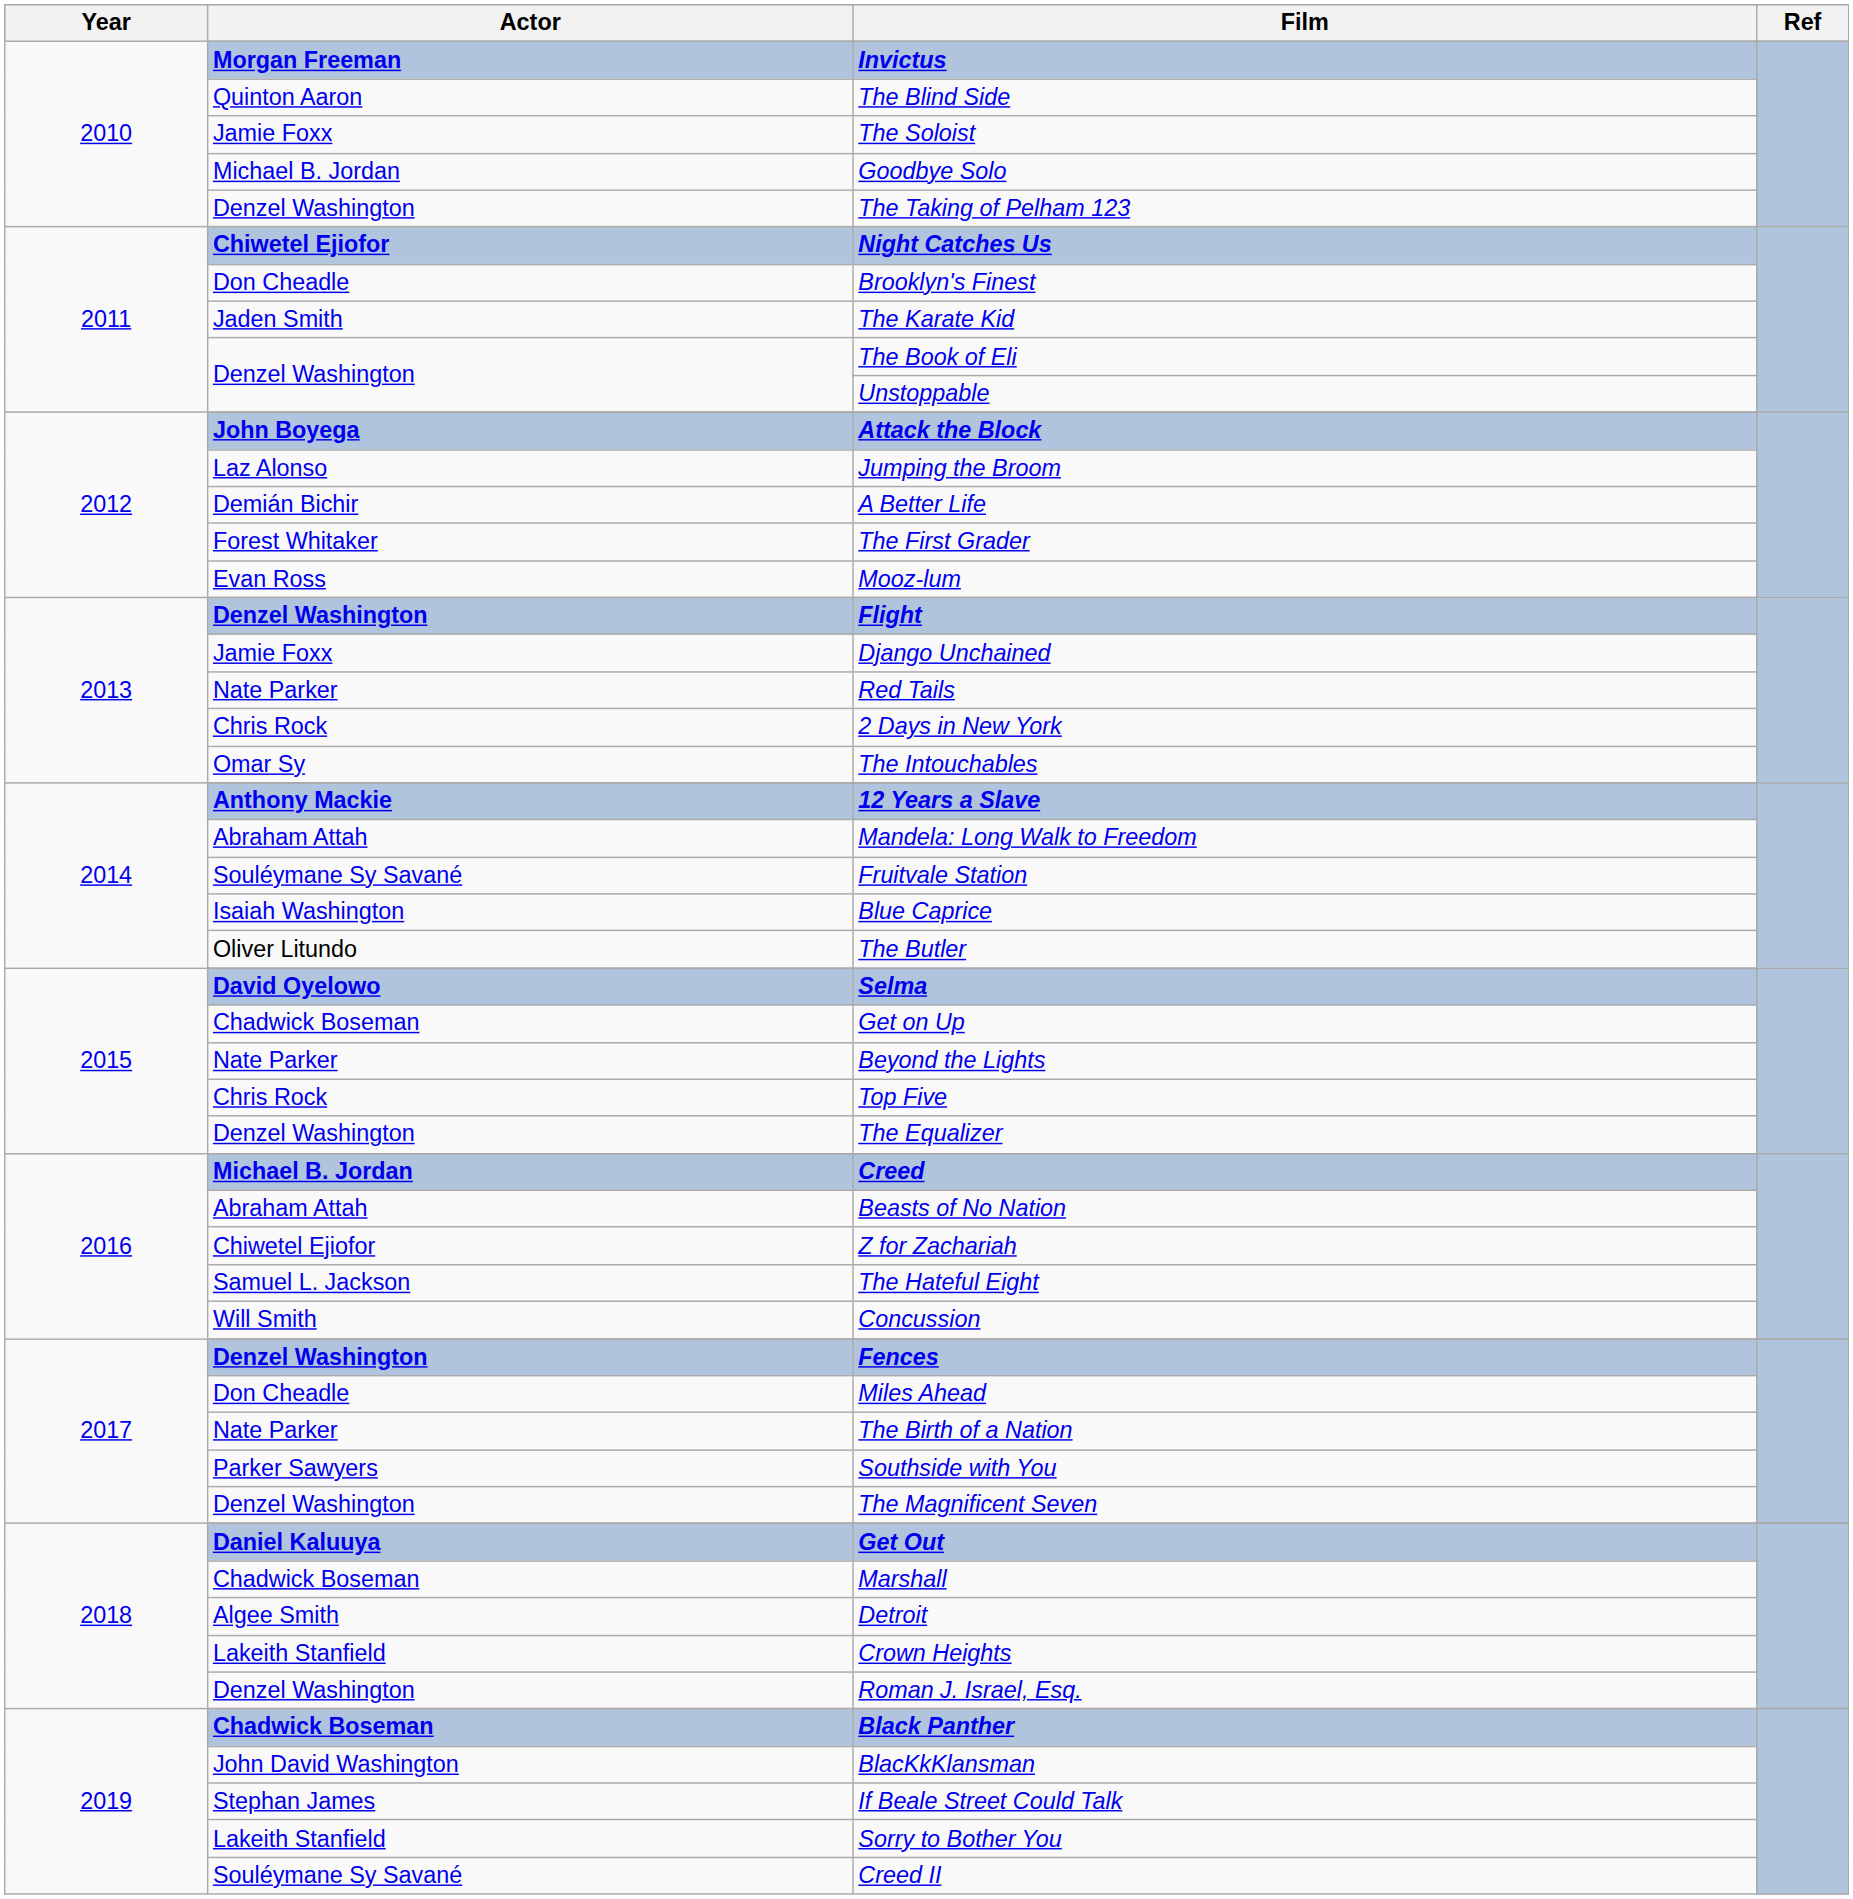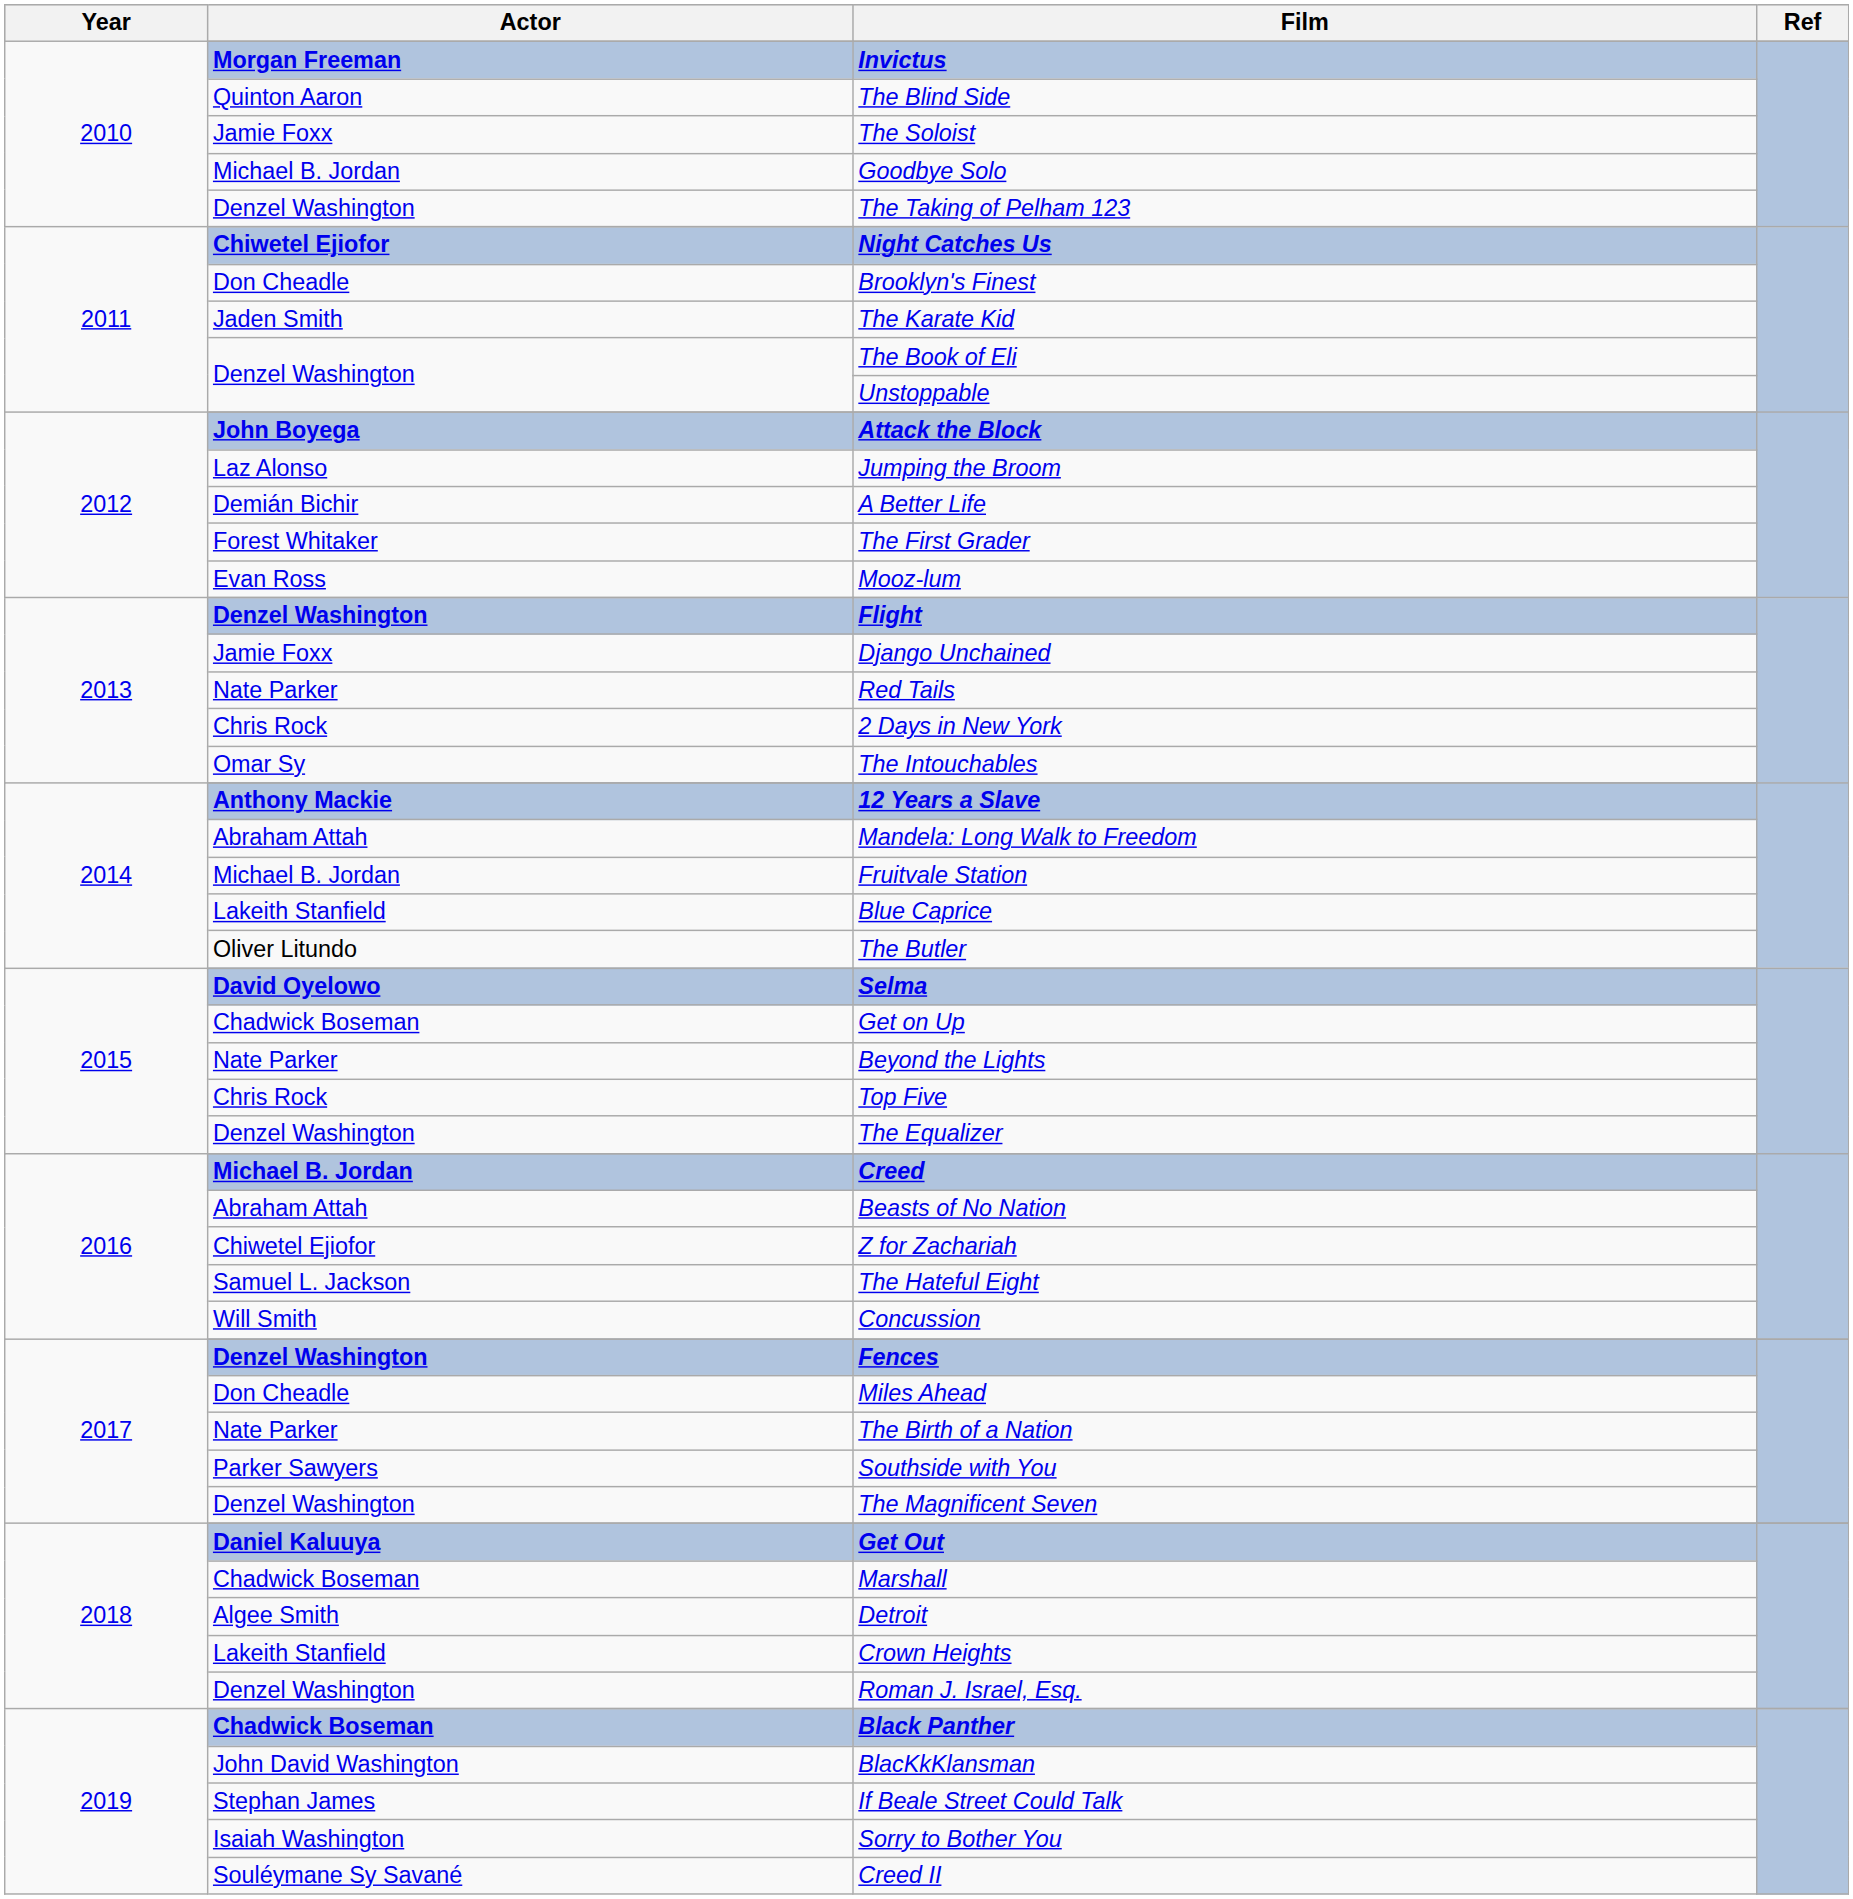 <table class="wikitable" style="width:100%;">
 <tr style="background:#bebebe;">
 <th style="width:11%;">Year</th>
 <th style="width:35%;">Actor</th>
 <th style="width:49%;">Film</th>
 <th style="width:5%;">Ref</th>
 </tr>
 <tr>
 <td rowspan="6" align="center"><a href='#'>2010</a></td>
 </tr>
 <tr style="background:#B0C4DE">
 <td><strong><a href='#'>Morgan Freeman</a> </strong></td>
 <td><strong><em><a href='#'>Invictus</a></em></strong></td>
 <td rowspan="6" align="center"></td>
 </tr>
 <tr>
 <td><a href='#'>Quinton Aaron</a></td>
 <td><em><a href='#'>The Blind Side</a></em></td>
 </tr>
 <tr>
 <td><a href='#'>Jamie Foxx</a></td>
 <td><em><a href='#'>The Soloist</a></em></td>
 </tr>
 <tr>
 <td><a href='#'>Michael B. Jordan</a></td>
 <td><em><a href='#'>Goodbye Solo</a></em></td>
 </tr>
 <tr>
 <td><a href='#'>Denzel Washington</a></td>
 <td><em><a href='#'>The Taking of Pelham 123</a></em></td>
 </tr>
 <tr>
 <td rowspan="6" align="center"><a href='#'>2011</a></td>
 </tr>
 <tr style="background:#B0C4DE">
 <td><strong><a href='#'>Chiwetel Ejiofor</a> </strong></td>
 <td><strong><em><a href='#'>Night Catches Us</a></em></strong></td>
 <td rowspan="6" align="center"></td>
 </tr>
 <tr>
 <td><a href='#'>Don Cheadle</a></td>
 <td><em><a href='#'>Brooklyn's Finest</a></em></td>
 </tr>
 <tr>
 <td><a href='#'>Jaden Smith</a></td>
 <td><em><a href='#'>The Karate Kid</a></em></td>
 </tr>
 <tr>
 <td rowspan=2><a href='#'>Denzel Washington</a></td>
 <td><em><a href='#'>The Book of Eli</a></em></td>
 </tr>
 <tr>
 <td><em><a href='#'>Unstoppable</a></em></td>
 </tr>
 <tr>
 <td rowspan="6" align="center"><a href='#'>2012</a></td>
 </tr>
 <tr style="background:#B0C4DE">
 <td><strong><a href='#'>John Boyega</a></strong></td>
 <td><strong><em><a href='#'>Attack the Block</a></em></strong></td>
 <td rowspan="6" align="center"></td>
 </tr>
 <tr>
 <td><a href='#'>Laz Alonso</a></td>
 <td><em><a href='#'>Jumping the Broom</a></em></td>
 </tr>
 <tr>
 <td><a href='#'>Demián Bichir</a></td>
 <td><em><a href='#'>A Better Life</a></em></td>
 </tr>
 <tr>
 <td><a href='#'>Forest Whitaker</a></td>
 <td><em><a href='#'>The First Grader</a></em></td>
 </tr>
 <tr>
 <td><a href='#'>Evan Ross</a></td>
 <td><em><a href='#'>Mooz-lum</a></em></td>
 </tr>
 <tr>
 <td rowspan="6" align="center"><a href='#'>2013</a></td>
 </tr>
 <tr style="background:#B0C4DE">
 <td><strong><a href='#'>Denzel Washington</a> </strong></td>
 <td><strong><em><a href='#'>Flight</a></em></strong></td>
 <td rowspan="6" align="center"></td>
 </tr>
 <tr>
 <td><a href='#'>Jamie Foxx</a></td>
 <td><em><a href='#'>Django Unchained</a></em></td>
 </tr>
 <tr>
 <td><a href='#'>Nate Parker</a></td>
 <td><em><a href='#'>Red Tails</a></em></td>
 </tr>
 <tr>
 <td><a href='#'>Chris Rock</a></td>
 <td><em><a href='#'>2 Days in New York</a></em></td>
 </tr>
 <tr>
 <td><a href='#'>Omar Sy</a></td>
 <td><em><a href='#'>The Intouchables</a></em></td>
 </tr>
 <tr>
 <td rowspan="6" align="center"><a href='#'>2014</a></td>
 </tr>
 <tr style="background:#B0C4DE">
 <td><strong><a href='#'>Anthony Mackie</a></strong></td>
 <td><strong><em><a href='#'>12 Years a Slave</a></em></strong></td>
 <td rowspan="6" align="center"></td>
 </tr>
 <tr>
 <td><a href='#'>Abraham Attah</a></td>
 <td><em><a href='#'>Mandela: Long Walk to Freedom</a></em></td>
 </tr>
 <tr>
-<td><a href='#'>Souléymane Sy Savané</a></td>
+<td><a href='#'>Michael B. Jordan</a></td>
 <td><em><a href='#'>Fruitvale Station</a></em></td>
 </tr>
 <tr>
-<td><a href='#'>Isaiah Washington</a></td>
+<td><a href='#'>Lakeith Stanfield</a></td>
 <td><em><a href='#'>Blue Caprice</a></em></td>
 </tr>
 <tr>
 <td>Oliver Litundo</td>
 <td><em><a href='#'>The Butler</a></em></td>
 </tr>
 <tr>
 <td rowspan="6" align="center"><a href='#'>2015</a></td>
 </tr>
 <tr style="background:#B0C4DE">
 <td><strong><a href='#'>David Oyelowo</a></strong></td>
 <td><strong><em><a href='#'>Selma</a></em></strong></td>
 <td rowspan="6" align="center"></td>
 </tr>
 <tr>
 <td><a href='#'>Chadwick Boseman</a></td>
 <td><em><a href='#'>Get on Up</a></em></td>
 </tr>
 <tr>
 <td><a href='#'>Nate Parker</a></td>
 <td><em><a href='#'>Beyond the Lights</a></em></td>
 </tr>
 <tr>
 <td><a href='#'>Chris Rock</a></td>
 <td><em><a href='#'>Top Five</a></em></td>
 </tr>
 <tr>
 <td><a href='#'>Denzel Washington</a></td>
 <td><em><a href='#'>The Equalizer</a></em></td>
 </tr>
 <tr>
 <td rowspan="6" align="center"><a href='#'>2016</a></td>
 </tr>
 <tr style="background:#B0C4DE">
 <td><strong><a href='#'>Michael B. Jordan</a></strong></td>
 <td><strong><em><a href='#'>Creed</a></em></strong></td>
 <td rowspan="5" align="center"></td>
 </tr>
 <tr>
 <td><a href='#'>Abraham Attah</a></td>
 <td><em><a href='#'>Beasts of No Nation</a></em></td>
 </tr>
 <tr>
 <td><a href='#'>Chiwetel Ejiofor</a></td>
 <td><em><a href='#'>Z for Zachariah</a></em></td>
 </tr>
 <tr>
 <td><a href='#'>Samuel L. Jackson</a></td>
 <td><em><a href='#'>The Hateful Eight</a></em></td>
 </tr>
 <tr>
 <td><a href='#'>Will Smith</a></td>
 <td><em><a href='#'>Concussion</a></em></td>
 </tr>
 <tr>
 <td rowspan="6" style="text-align:center;"><a href='#'>2017</a></td>
 </tr>
 <tr style="background:#B0C4DE">
 <td><strong><a href='#'>Denzel Washington</a>  </strong></td>
 <td><strong><em><a href='#'>Fences</a></em></strong></td>
 <td rowspan="5" align="center"></td>
 </tr>
 <tr>
 <td><a href='#'>Don Cheadle</a></td>
 <td><em><a href='#'>Miles Ahead</a></em></td>
 </tr>
 <tr>
 <td><a href='#'>Nate Parker</a></td>
 <td><em><a href='#'>The Birth of a Nation</a></em></td>
 </tr>
 <tr>
 <td><a href='#'>Parker Sawyers</a></td>
 <td><em><a href='#'>Southside with You</a></em></td>
 </tr>
 <tr>
 <td><a href='#'>Denzel Washington</a></td>
 <td><em><a href='#'>The Magnificent Seven</a></em></td>
 </tr>
 <tr>
 <td rowspan="6" style="text-align:center;"><a href='#'>2018</a></td>
 </tr>
 <tr style="background:#B0C4DE">
 <td><strong><a href='#'>Daniel Kaluuya</a></strong></td>
 <td><strong><em><a href='#'>Get Out</a></em></strong></td>
 <td rowspan="5" align="center"></td>
 </tr>
 <tr>
 <td><a href='#'>Chadwick Boseman</a></td>
 <td><em><a href='#'>Marshall</a></em></td>
 </tr>
 <tr>
 <td><a href='#'>Algee Smith</a></td>
 <td><em><a href='#'>Detroit</a></em></td>
 </tr>
 <tr>
 <td><a href='#'>Lakeith Stanfield</a></td>
 <td><em><a href='#'>Crown Heights</a></em></td>
 </tr>
 <tr>
 <td><a href='#'>Denzel Washington</a></td>
 <td><em><a href='#'>Roman J. Israel, Esq.</a></em></td>
 </tr>
 <tr>
 <td rowspan="6" style="text-align:center;"><a href='#'>2019</a></td>
 </tr>
 <tr style="background:#B0C4DE">
 <td><strong><a href='#'>Chadwick Boseman</a></strong></td>
 <td><strong><em><a href='#'>Black Panther</a></em></strong></td>
 <td rowspan="5" align="center"></td>
 </tr>
 <tr>
 <td><a href='#'>John David Washington</a></td>
 <td><em><a href='#'>BlacKkKlansman</a></em></td>
 </tr>
 <tr>
 <td><a href='#'>Stephan James</a></td>
 <td><em><a href='#'>If Beale Street Could Talk</a></em></td>
 </tr>
 <tr>
-<td><a href='#'>Lakeith Stanfield</a></td>
+<td><a href='#'>Isaiah Washington</a></td>
 <td><em><a href='#'>Sorry to Bother You</a></em></td>
 </tr>
 <tr>
 <td><a href='#'>Souléymane Sy Savané</a></td>
 <td><em><a href='#'>Creed II</a></em></td>
 </tr>
 </table>
